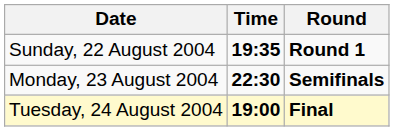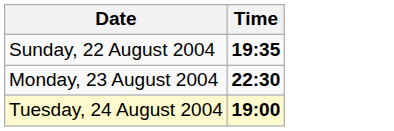 <table class="wikitable">
 <tr>
 <th>Date</th>
 <th>Time</th>
-<th>Round</th>
 </tr>
 <tr>
 <td>Sunday, 22 August 2004</td>
 <td><strong>19:35</strong></td>
-<td><strong>Round 1</strong></td>
 </tr>
 <tr>
 <td>Monday, 23 August 2004</td>
 <td><strong>22:30</strong></td>
-<td><strong>Semifinals</strong></td>
 </tr>
 <tr style=background:lemonchiffon>
 <td>Tuesday, 24 August 2004</td>
 <td><strong>19:00</strong></td>
-<td><strong>Final</strong></td>
 </tr>
 </table>
